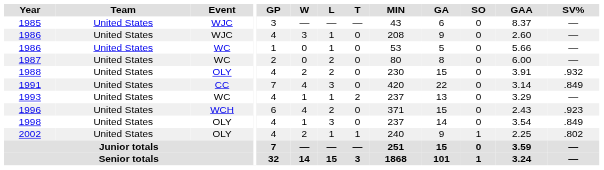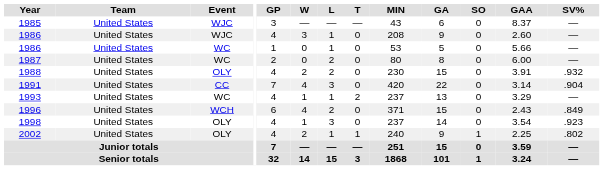 <table border="0" cellpadding="1" cellspacing="0" ID="Table3" style="text-align:center; width:60em">
 <tr ALIGN="center" bgcolor="#e0e0e0">
 <th>Year</th>
 <th>Team</th>
 <th>Event</th>
 <th rowspan="99" bgcolor="#ffffff"></th>
 <th>GP</th>
 <th>W</th>
 <th>L</th>
 <th>T</th>
 <th>MIN</th>
 <th>GA</th>
 <th>SO</th>
 <th>GAA</th>
 <th>SV%</th>
 </tr>
 <tr>
 <td><a href='#'>1985</a></td>
 <td><a href='#'>United States</a></td>
 <td><a href='#'>WJC</a></td>
 <td>3</td>
 <td>—</td>
 <td>—</td>
 <td>—</td>
 <td>43</td>
 <td>6</td>
 <td>0</td>
 <td>8.37</td>
 <td>—</td>
 </tr>
 <tr bgcolor="#f0f0f0">
 <td><a href='#'>1986</a></td>
 <td>United States</td>
 <td>WJC</td>
 <td>4</td>
 <td>3</td>
 <td>1</td>
 <td>0</td>
 <td>208</td>
 <td>9</td>
 <td>0</td>
 <td>2.60</td>
 <td>—</td>
 </tr>
 <tr>
 <td><a href='#'>1986</a></td>
 <td><a href='#'>United States</a></td>
 <td><a href='#'>WC</a></td>
 <td>1</td>
 <td>0</td>
 <td>1</td>
 <td>0</td>
 <td>53</td>
 <td>5</td>
 <td>0</td>
 <td>5.66</td>
 <td>—</td>
 </tr>
 <tr bgcolor="#f0f0f0">
 <td><a href='#'>1987</a></td>
 <td>United States</td>
 <td>WC</td>
 <td>2</td>
 <td>0</td>
 <td>2</td>
 <td>0</td>
 <td>80</td>
 <td>8</td>
 <td>0</td>
 <td>6.00</td>
 <td>—</td>
 </tr>
 <tr>
 <td><a href='#'>1988</a></td>
 <td>United States</td>
 <td><a href='#'>OLY</a></td>
 <td>4</td>
 <td>2</td>
 <td>2</td>
 <td>0</td>
 <td>230</td>
 <td>15</td>
 <td>0</td>
 <td>3.91</td>
 <td>.932</td>
 </tr>
 <tr bgcolor="#f0f0f0">
 <td><a href='#'>1991</a></td>
 <td>United States</td>
 <td><a href='#'>CC</a></td>
 <td>7</td>
 <td>4</td>
 <td>3</td>
 <td>0</td>
 <td>420</td>
 <td>22</td>
 <td>0</td>
 <td>3.14</td>
-<td>.849</td>
+<td>.904</td>
 </tr>
 <tr>
 <td><a href='#'>1993</a></td>
 <td>United States</td>
 <td>WC</td>
 <td>4</td>
 <td>1</td>
 <td>1</td>
 <td>2</td>
 <td>237</td>
 <td>13</td>
 <td>0</td>
 <td>3.29</td>
 <td>—</td>
 </tr>
 <tr bgcolor="#f0f0f0">
 <td><a href='#'>1996</a></td>
 <td>United States</td>
 <td><a href='#'>WCH</a></td>
 <td>6</td>
 <td>4</td>
 <td>2</td>
 <td>0</td>
 <td>371</td>
 <td>15</td>
 <td>0</td>
 <td>2.43</td>
-<td>.923</td>
+<td>.849</td>
 </tr>
 <tr>
 <td><a href='#'>1998</a></td>
 <td>United States</td>
 <td>OLY</td>
 <td>4</td>
 <td>1</td>
 <td>3</td>
 <td>0</td>
 <td>237</td>
 <td>14</td>
 <td>0</td>
 <td>3.54</td>
-<td>.849</td>
+<td>.923</td>
 </tr>
 <tr bgcolor="#f0f0f0">
 <td><a href='#'>2002</a></td>
 <td>United States</td>
 <td>OLY</td>
 <td>4</td>
 <td>2</td>
 <td>1</td>
 <td>1</td>
 <td>240</td>
 <td>9</td>
 <td>1</td>
 <td>2.25</td>
 <td>.802</td>
 </tr>
 <tr bgcolor="#e0e0e0">
 <th colspan=3>Junior totals</th>
 <th>7</th>
 <th>—</th>
 <th>—</th>
 <th>—</th>
 <th>251</th>
 <th>15</th>
 <th>0</th>
 <th>3.59</th>
 <th>—</th>
 </tr>
 <tr bgcolor="#e0e0e0">
 <th colspan=3>Senior totals</th>
 <th>32</th>
 <th>14</th>
 <th>15</th>
 <th>3</th>
 <th>1868</th>
 <th>101</th>
 <th>1</th>
 <th>3.24</th>
 <th>—</th>
 </tr>
 </table>
